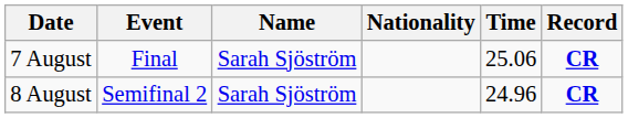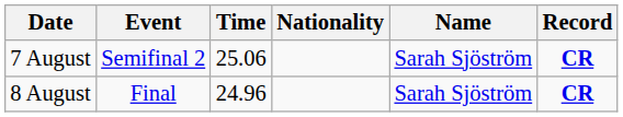 <table class="wikitable" style=text-align:center>
 <tr>
 <th>Date</th>
 <th>Event</th>
+<th>Time</th>
+<th>Nationality</th>
 <th>Name</th>
-<th>Nationality</th>
-<th>Time</th>
 <th>Record</th>
 </tr>
 <tr>
 <td>7 August</td>
-<td><a href='#'>Final</a></td>
+<td><a href='#'>Semifinal 2</a></td>
+<td>25.06</td>
+<td align=left></td>
 <td align=left><a href='#'>Sarah Sjöström</a></td>
-<td align=left></td>
-<td>25.06</td>
 <td><strong><a href='#'>CR</a></strong></td>
 </tr>
 <tr>
 <td>8 August</td>
-<td><a href='#'>Semifinal 2</a></td>
+<td><a href='#'>Final</a></td>
+<td>24.96</td>
+<td align=left></td>
 <td align=left><a href='#'>Sarah Sjöström</a></td>
-<td align=left></td>
-<td>24.96</td>
 <td><strong><a href='#'>CR</a></strong></td>
 </tr>
 </table>
